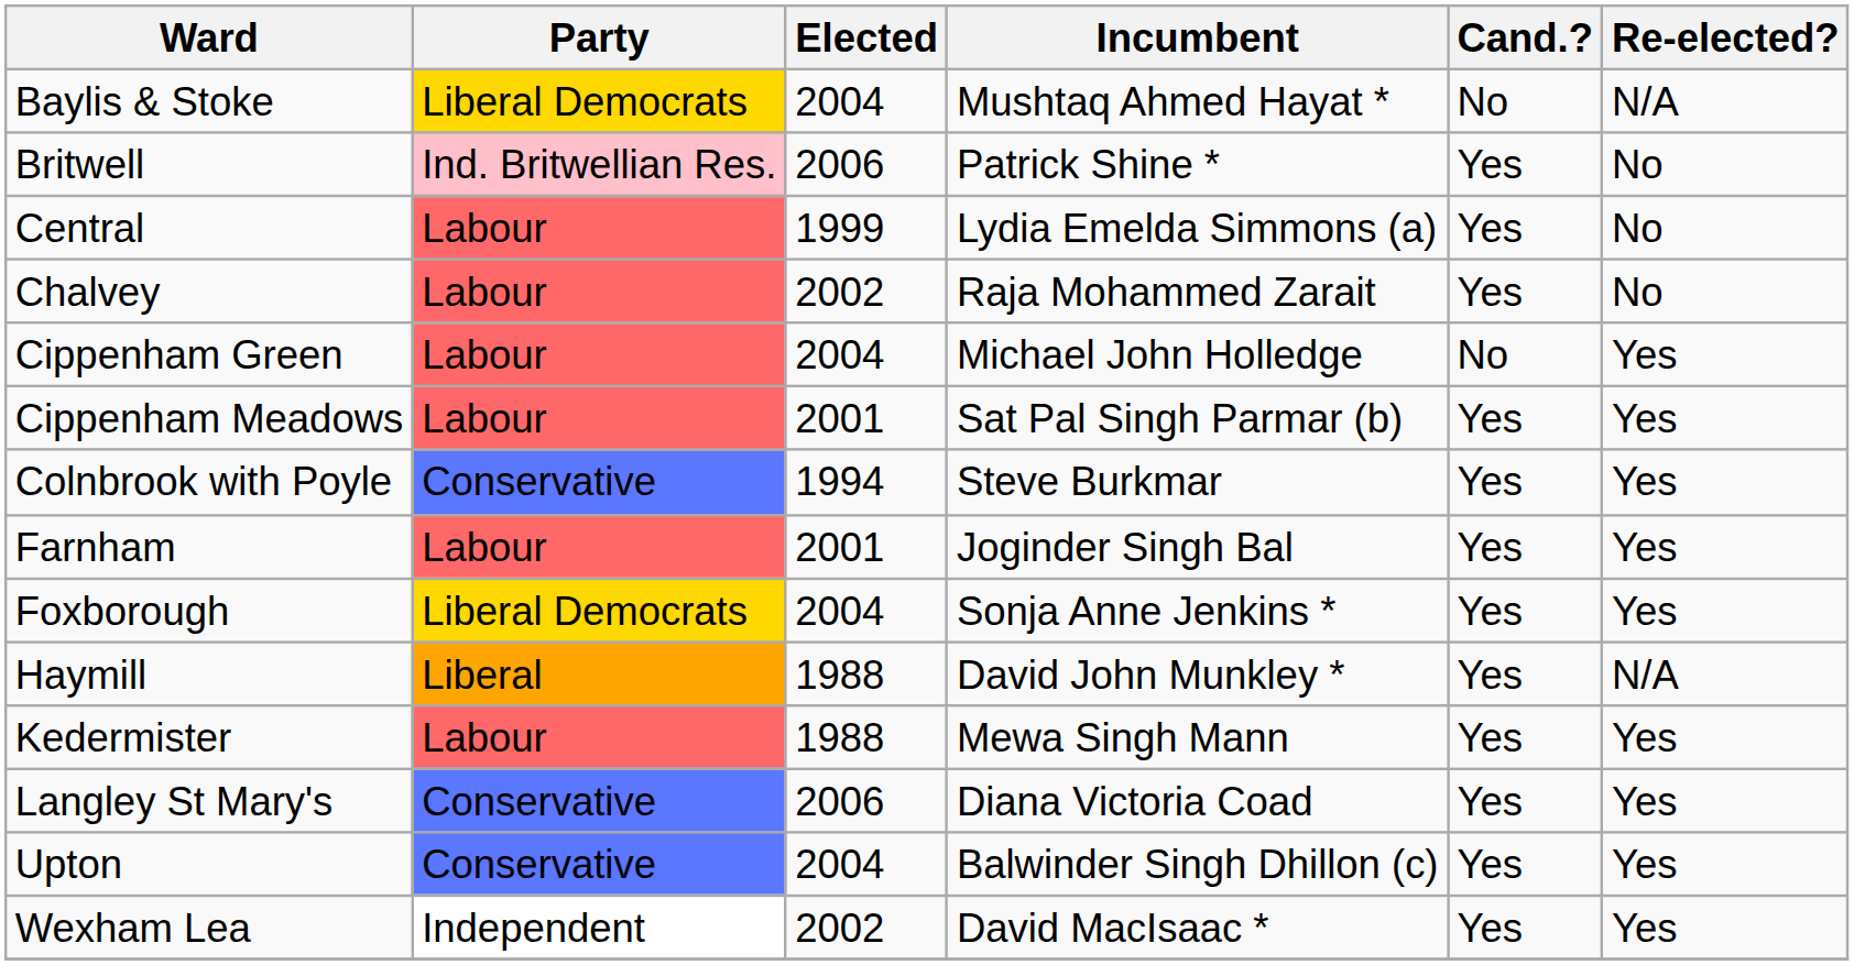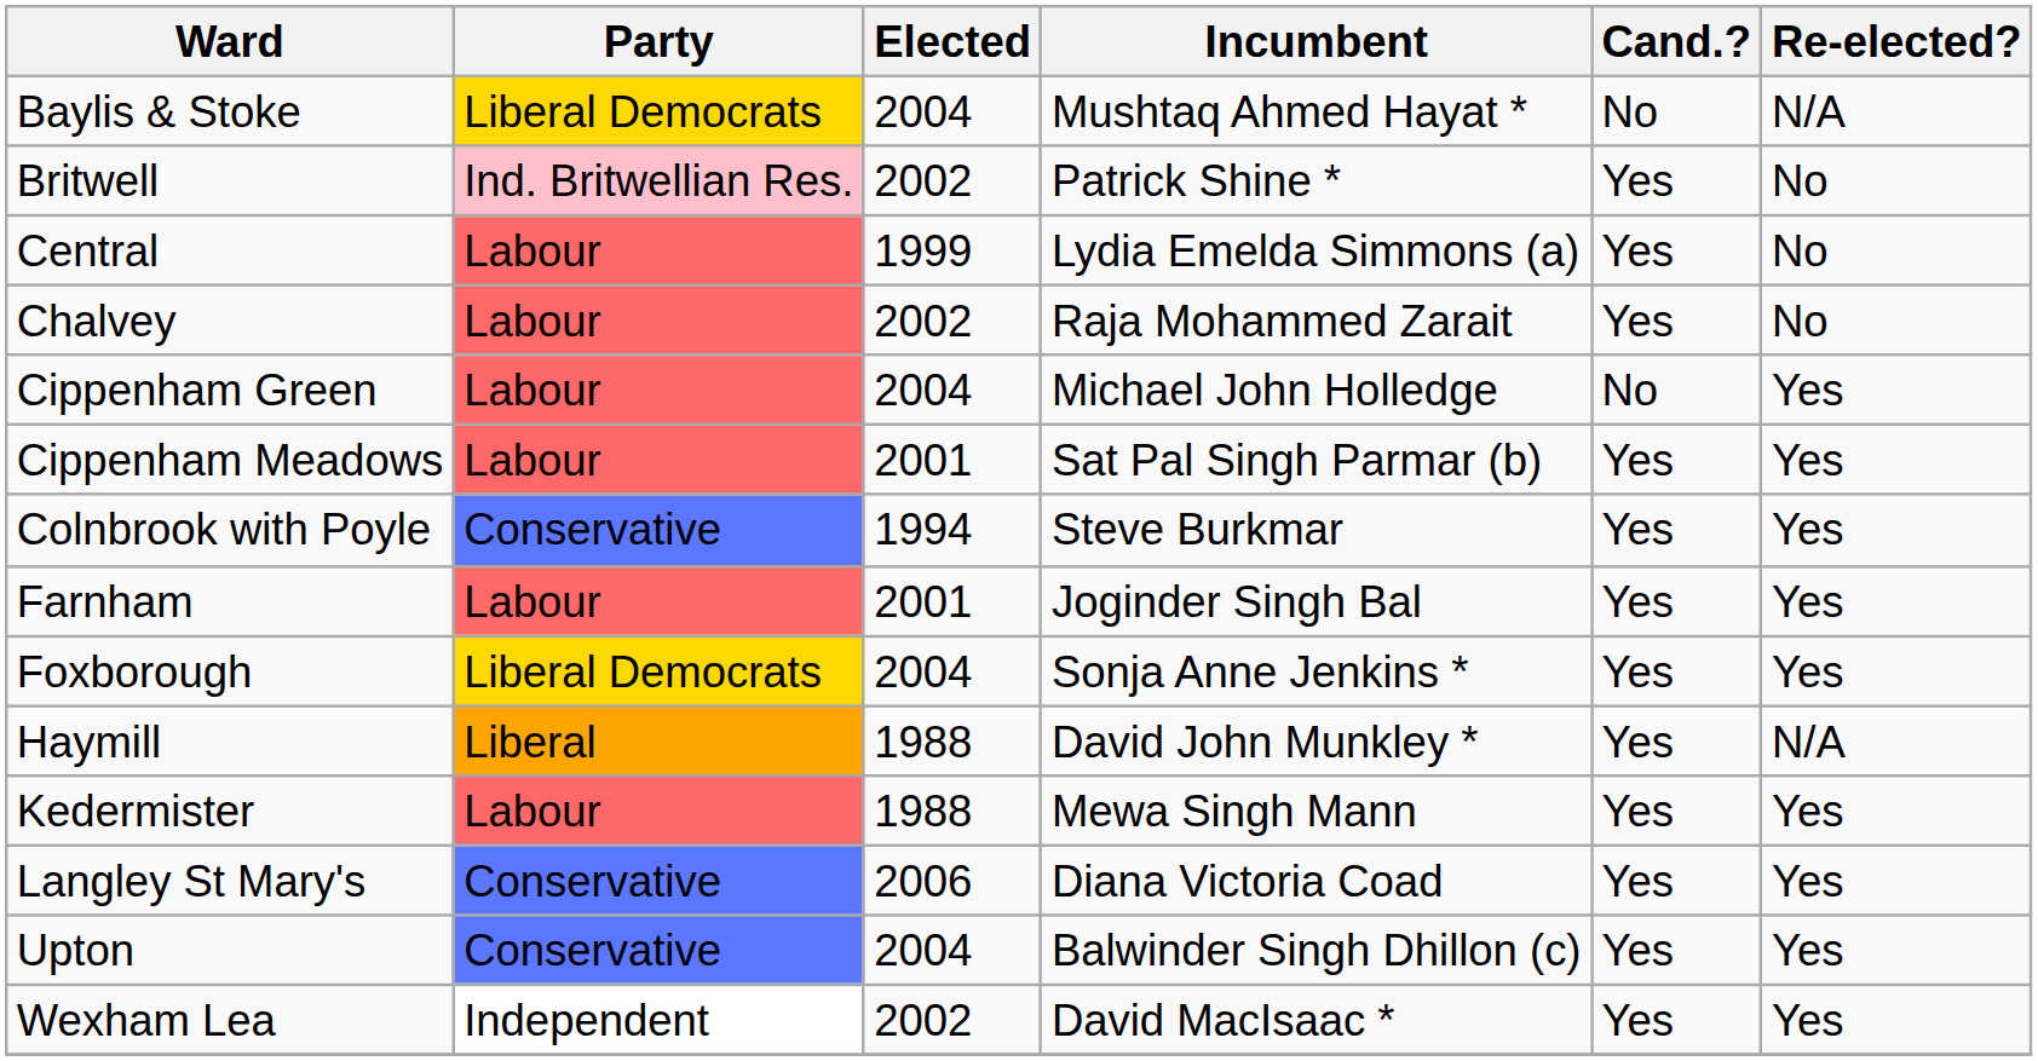 <table class="wikitable" style="font-size: 95%;">
 <tr>
 <th>Ward</th>
 <th>Party</th>
 <th>Elected</th>
 <th>Incumbent</th>
 <th>Cand.?</th>
 <th>Re-elected?</th>
 </tr>
 <tr>
 <td>Baylis & Stoke</td>
 <td bgcolor="FFD800">Liberal Democrats</td>
 <td>2004</td>
 <td>Mushtaq Ahmed Hayat *</td>
 <td>No</td>
 <td>N/A</td>
 </tr>
 <tr>
 <td>Britwell</td>
 <td bgcolor="pink">Ind. Britwellian Res.</td>
-<td>2006</td>
+<td>2002</td>
 <td>Patrick Shine *</td>
 <td>Yes</td>
 <td>No</td>
 </tr>
 <tr>
 <td>Central</td>
 <td bgcolor="FF6868">Labour</td>
 <td>1999</td>
 <td>Lydia Emelda Simmons (a)</td>
 <td>Yes</td>
 <td>No</td>
 </tr>
 <tr>
 <td>Chalvey</td>
 <td bgcolor="FF6868">Labour</td>
 <td>2002</td>
 <td>Raja Mohammed Zarait</td>
 <td>Yes</td>
 <td>No</td>
 </tr>
 <tr>
 <td>Cippenham Green</td>
 <td bgcolor="FF6868">Labour</td>
 <td>2004</td>
 <td>Michael John Holledge</td>
 <td>No</td>
 <td>Yes</td>
 </tr>
 <tr>
 <td>Cippenham Meadows</td>
 <td bgcolor="FF6868">Labour</td>
 <td>2001</td>
 <td>Sat Pal Singh Parmar (b)</td>
 <td>Yes</td>
 <td>Yes</td>
 </tr>
 <tr>
 <td>Colnbrook with Poyle</td>
 <td bgcolor="5B76FF">Conservative</td>
 <td>1994</td>
 <td>Steve Burkmar</td>
 <td>Yes</td>
 <td>Yes</td>
 </tr>
 <tr>
 <td>Farnham</td>
 <td bgcolor="FF6868">Labour</td>
 <td>2001</td>
 <td>Joginder Singh Bal</td>
 <td>Yes</td>
 <td>Yes</td>
 </tr>
 <tr>
 <td>Foxborough</td>
 <td bgcolor="FFD800">Liberal Democrats</td>
 <td>2004</td>
 <td>Sonja Anne Jenkins *</td>
 <td>Yes</td>
 <td>Yes</td>
 </tr>
 <tr>
 <td>Haymill</td>
 <td bgcolor="orange">Liberal</td>
 <td>1988</td>
 <td>David John Munkley *</td>
 <td>Yes</td>
 <td>N/A</td>
 </tr>
 <tr>
 <td>Kedermister</td>
 <td bgcolor="FF6868">Labour</td>
 <td>1988</td>
 <td>Mewa Singh Mann</td>
 <td>Yes</td>
 <td>Yes</td>
 </tr>
 <tr>
 <td>Langley St Mary's</td>
 <td bgcolor="5B76FF">Conservative</td>
 <td>2006</td>
 <td>Diana Victoria Coad</td>
 <td>Yes</td>
 <td>Yes</td>
 </tr>
 <tr>
 <td>Upton</td>
 <td bgcolor="5B76FF">Conservative</td>
 <td>2004</td>
 <td>Balwinder Singh Dhillon (c)</td>
 <td>Yes</td>
 <td>Yes</td>
 </tr>
 <tr>
 <td>Wexham Lea</td>
 <td bgcolor="white">Independent</td>
 <td>2002</td>
 <td>David MacIsaac *</td>
 <td>Yes</td>
 <td>Yes</td>
 </tr>
 <tr>
 </tr>
 </table>
